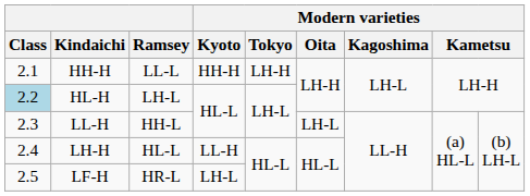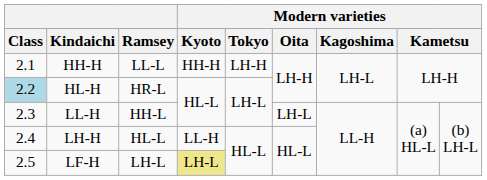 <table class="wikitable" style="text-align: center;">
 <tr>
 <th colspan="3"></th>
 <th colspan="6">Modern varieties</th>
 </tr>
 <tr>
 <th>Class</th>
 <th>Kindaichi</th>
 <th>Ramsey</th>
 <th>Kyoto</th>
 <th>Tokyo</th>
 <th>Oita</th>
 <th>Kagoshima</th>
 <th colspan="2">Kametsu</th>
 </tr>
 <tr>
 <td>2.1</td>
 <td>HH-H</td>
 <td>LL-L</td>
 <td>HH-H</td>
 <td>LH-H</td>
 <td rowspan="2">LH-H</td>
 <td rowspan="2">LH-L</td>
 <td rowspan="2" colspan="2">LH-H</td>
 </tr>
 <tr>
 <td style="background: lightblue;">2.2</td>
 <td>HL-H</td>
-<td>LH-L</td>
+<td>HR-L</td>
 <td rowspan="2">HL-L</td>
 <td rowspan="2">LH-L</td>
 </tr>
 <tr>
 <td>2.3</td>
 <td>LL-H</td>
 <td>HH-L</td>
 <td>LH-L</td>
 <td rowspan="3">LL-H</td>
 <td rowspan="3">(a)<br>HL-L</td>
 <td rowspan="3">(b)<br>LH-L</td>
 </tr>
 <tr>
 <td>2.4</td>
 <td>LH-H</td>
 <td>HL-L</td>
 <td>LL-H</td>
 <td rowspan="2">HL-L</td>
 <td rowspan="2">HL-L</td>
 </tr>
 <tr>
 <td>2.5</td>
 <td>LF-H</td>
-<td>HR-L</td>
 <td>LH-L</td>
+<td style="background: khaki;">LH-L</td>
 </tr>
 </table>
